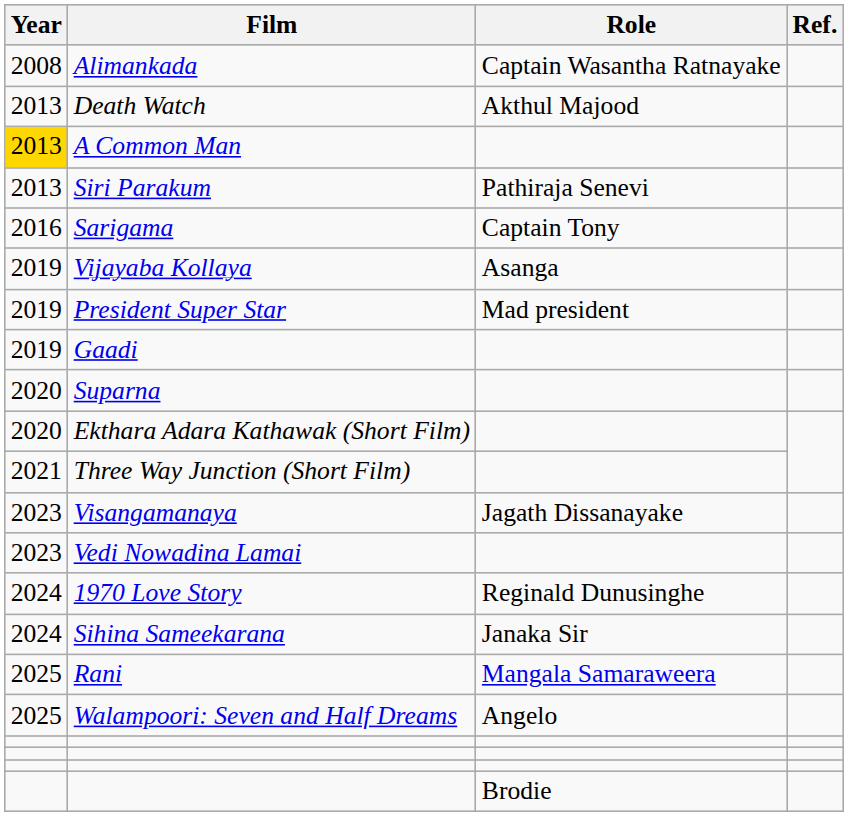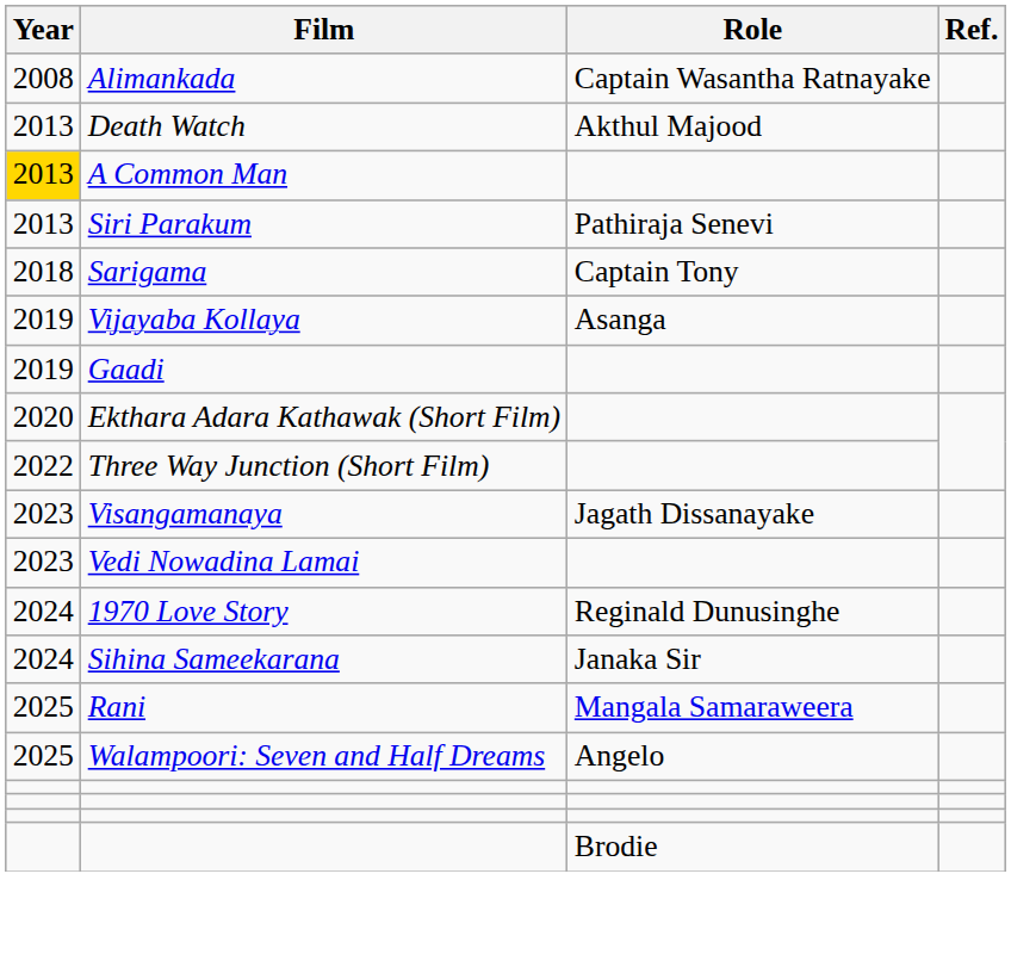 <table class="wikitable">
 <tr>
 <th>Year</th>
 <th>Film</th>
 <th>Role</th>
 <th>Ref.</th>
 </tr>
 <tr>
 <td>2008</td>
 <td><em><a href='#'>Alimankada</a></em></td>
 <td>Captain Wasantha Ratnayake</td>
 <td></td>
 </tr>
 <tr>
 <td>2013</td>
 <td><em>Death Watch</em></td>
 <td>Akthul Majood</td>
 <td></td>
 </tr>
 <tr>
 <td style="background: gold;">2013</td>
 <td><em><a href='#'>A Common Man</a></em></td>
 <td></td>
 <td></td>
 </tr>
 <tr>
 <td>2013</td>
 <td><em><a href='#'>Siri Parakum</a></em></td>
 <td>Pathiraja Senevi</td>
 <td></td>
 </tr>
 <tr>
-<td>2016</td>
+<td>2018</td>
 <td><em><a href='#'>Sarigama</a></em></td>
 <td>Captain Tony</td>
 <td></td>
 </tr>
 <tr>
 <td>2019</td>
 <td><em><a href='#'>Vijayaba Kollaya</a></em></td>
 <td>Asanga</td>
 <td></td>
 </tr>
 <tr>
 <td>2019</td>
-<td><em><a href='#'>President Super Star</a></em></td>
-<td>Mad president</td>
-<td></td>
-</tr>
-<tr>
-<td>2019</td>
 <td><em><a href='#'>Gaadi</a></em></td>
-<td></td>
-<td></td>
-</tr>
-<tr>
-<td>2020</td>
-<td><em><a href='#'>Suparna</a></em></td>
 <td></td>
 <td></td>
 </tr>
 <tr>
 <td>2020</td>
 <td><em>Ekthara Adara Kathawak (Short Film)</em></td>
 <td></td>
 </tr>
 <tr>
-<td>2021</td>
+<td>2022</td>
 <td><em>Three Way Junction (Short Film)</em></td>
 <td></td>
 </tr>
 <tr>
 <td>2023</td>
 <td><em><a href='#'>Visangamanaya</a></em></td>
 <td>Jagath Dissanayake</td>
 <td></td>
 </tr>
 <tr>
 <td>2023</td>
 <td><em><a href='#'>Vedi Nowadina Lamai</a></em></td>
 <td></td>
 <td></td>
 </tr>
 <tr>
 <td>2024</td>
 <td><em><a href='#'>1970 Love Story</a></em></td>
 <td>Reginald Dunusinghe</td>
 <td></td>
 </tr>
 <tr>
 <td>2024</td>
 <td><em><a href='#'>Sihina Sameekarana</a></em></td>
 <td>Janaka Sir</td>
 <td></td>
 </tr>
 <tr>
 <td>2025</td>
 <td><em><a href='#'>Rani</a></em></td>
 <td><a href='#'>Mangala Samaraweera</a></td>
 <td></td>
 </tr>
 <tr>
 <td>2025</td>
 <td><em><a href='#'>Walampoori: Seven and Half Dreams</a></em></td>
 <td>Angelo</td>
 <td></td>
 </tr>
 <tr>
 <td></td>
 <td></td>
 <td></td>
 <td></td>
 </tr>
 <tr>
 <td></td>
 <td></td>
 <td></td>
 <td></td>
 </tr>
 <tr>
 <td></td>
 <td></td>
 <td></td>
 <td></td>
 </tr>
 <tr>
 <td></td>
 <td></td>
 <td>Brodie</td>
 <td></td>
 </tr>
 </table>
